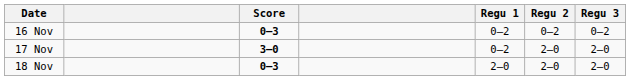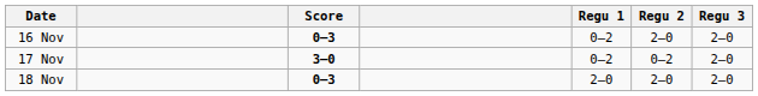 <table class="wikitable" style="text-align: center; font-size:90% ">
 <tr>
 <th width="60">Date</th>
 <th align="right" width="190"></th>
 <th width="60">Score</th>
 <th align="left" width="190"></th>
 <th width="50">Regu 1</th>
 <th width="50">Regu 2</th>
 <th width="50">Regu 3</th>
 </tr>
 <tr>
 <td>16 Nov</td>
 <td align=right></td>
 <td align=center><strong>0–3</strong></td>
 <td align=left><strong></strong></td>
 <td>0–2</td>
-<td>0–2</td>
-<td>0–2</td>
+<td>2–0</td>
+<td>2–0</td>
 </tr>
 <tr>
 <td>17 Nov</td>
 <td align=right><strong></strong></td>
 <td align=center><strong>3–0</strong></td>
 <td align=left></td>
 <td>0–2</td>
-<td>2–0</td>
+<td>0–2</td>
 <td>2–0</td>
 </tr>
 <tr>
 <td>18 Nov</td>
 <td align=right><strong></strong></td>
 <td align=center><strong>0–3</strong></td>
 <td align=left></td>
 <td>2–0</td>
 <td>2–0</td>
 <td>2–0</td>
 </tr>
 </table>
